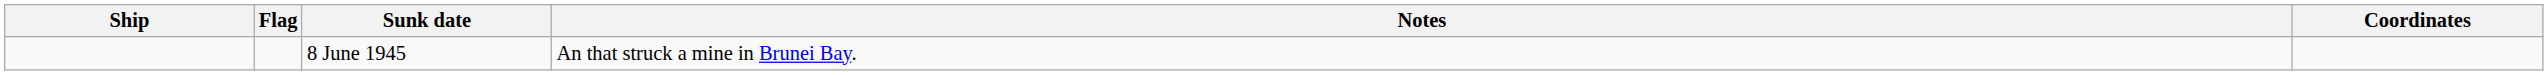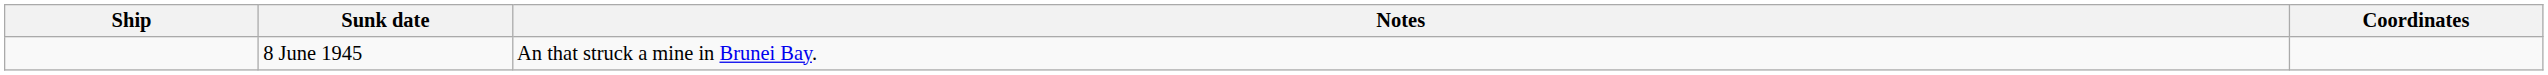 <table class=wikitable | style = "width:100%">
 <tr>
 <th style="width:10%">Ship</th>
-<th>Flag</th>
 <th style="width:10%">Sunk date</th>
 <th style="width:70%">Notes</th>
 <th style="width:10%">Coordinates</th>
 </tr>
 <tr>
 <td></td>
-<td></td>
 <td>8 June 1945</td>
 <td>An  that struck a mine in <a href='#'>Brunei Bay</a>.</td>
 <td></td>
 </tr>
 </table>
